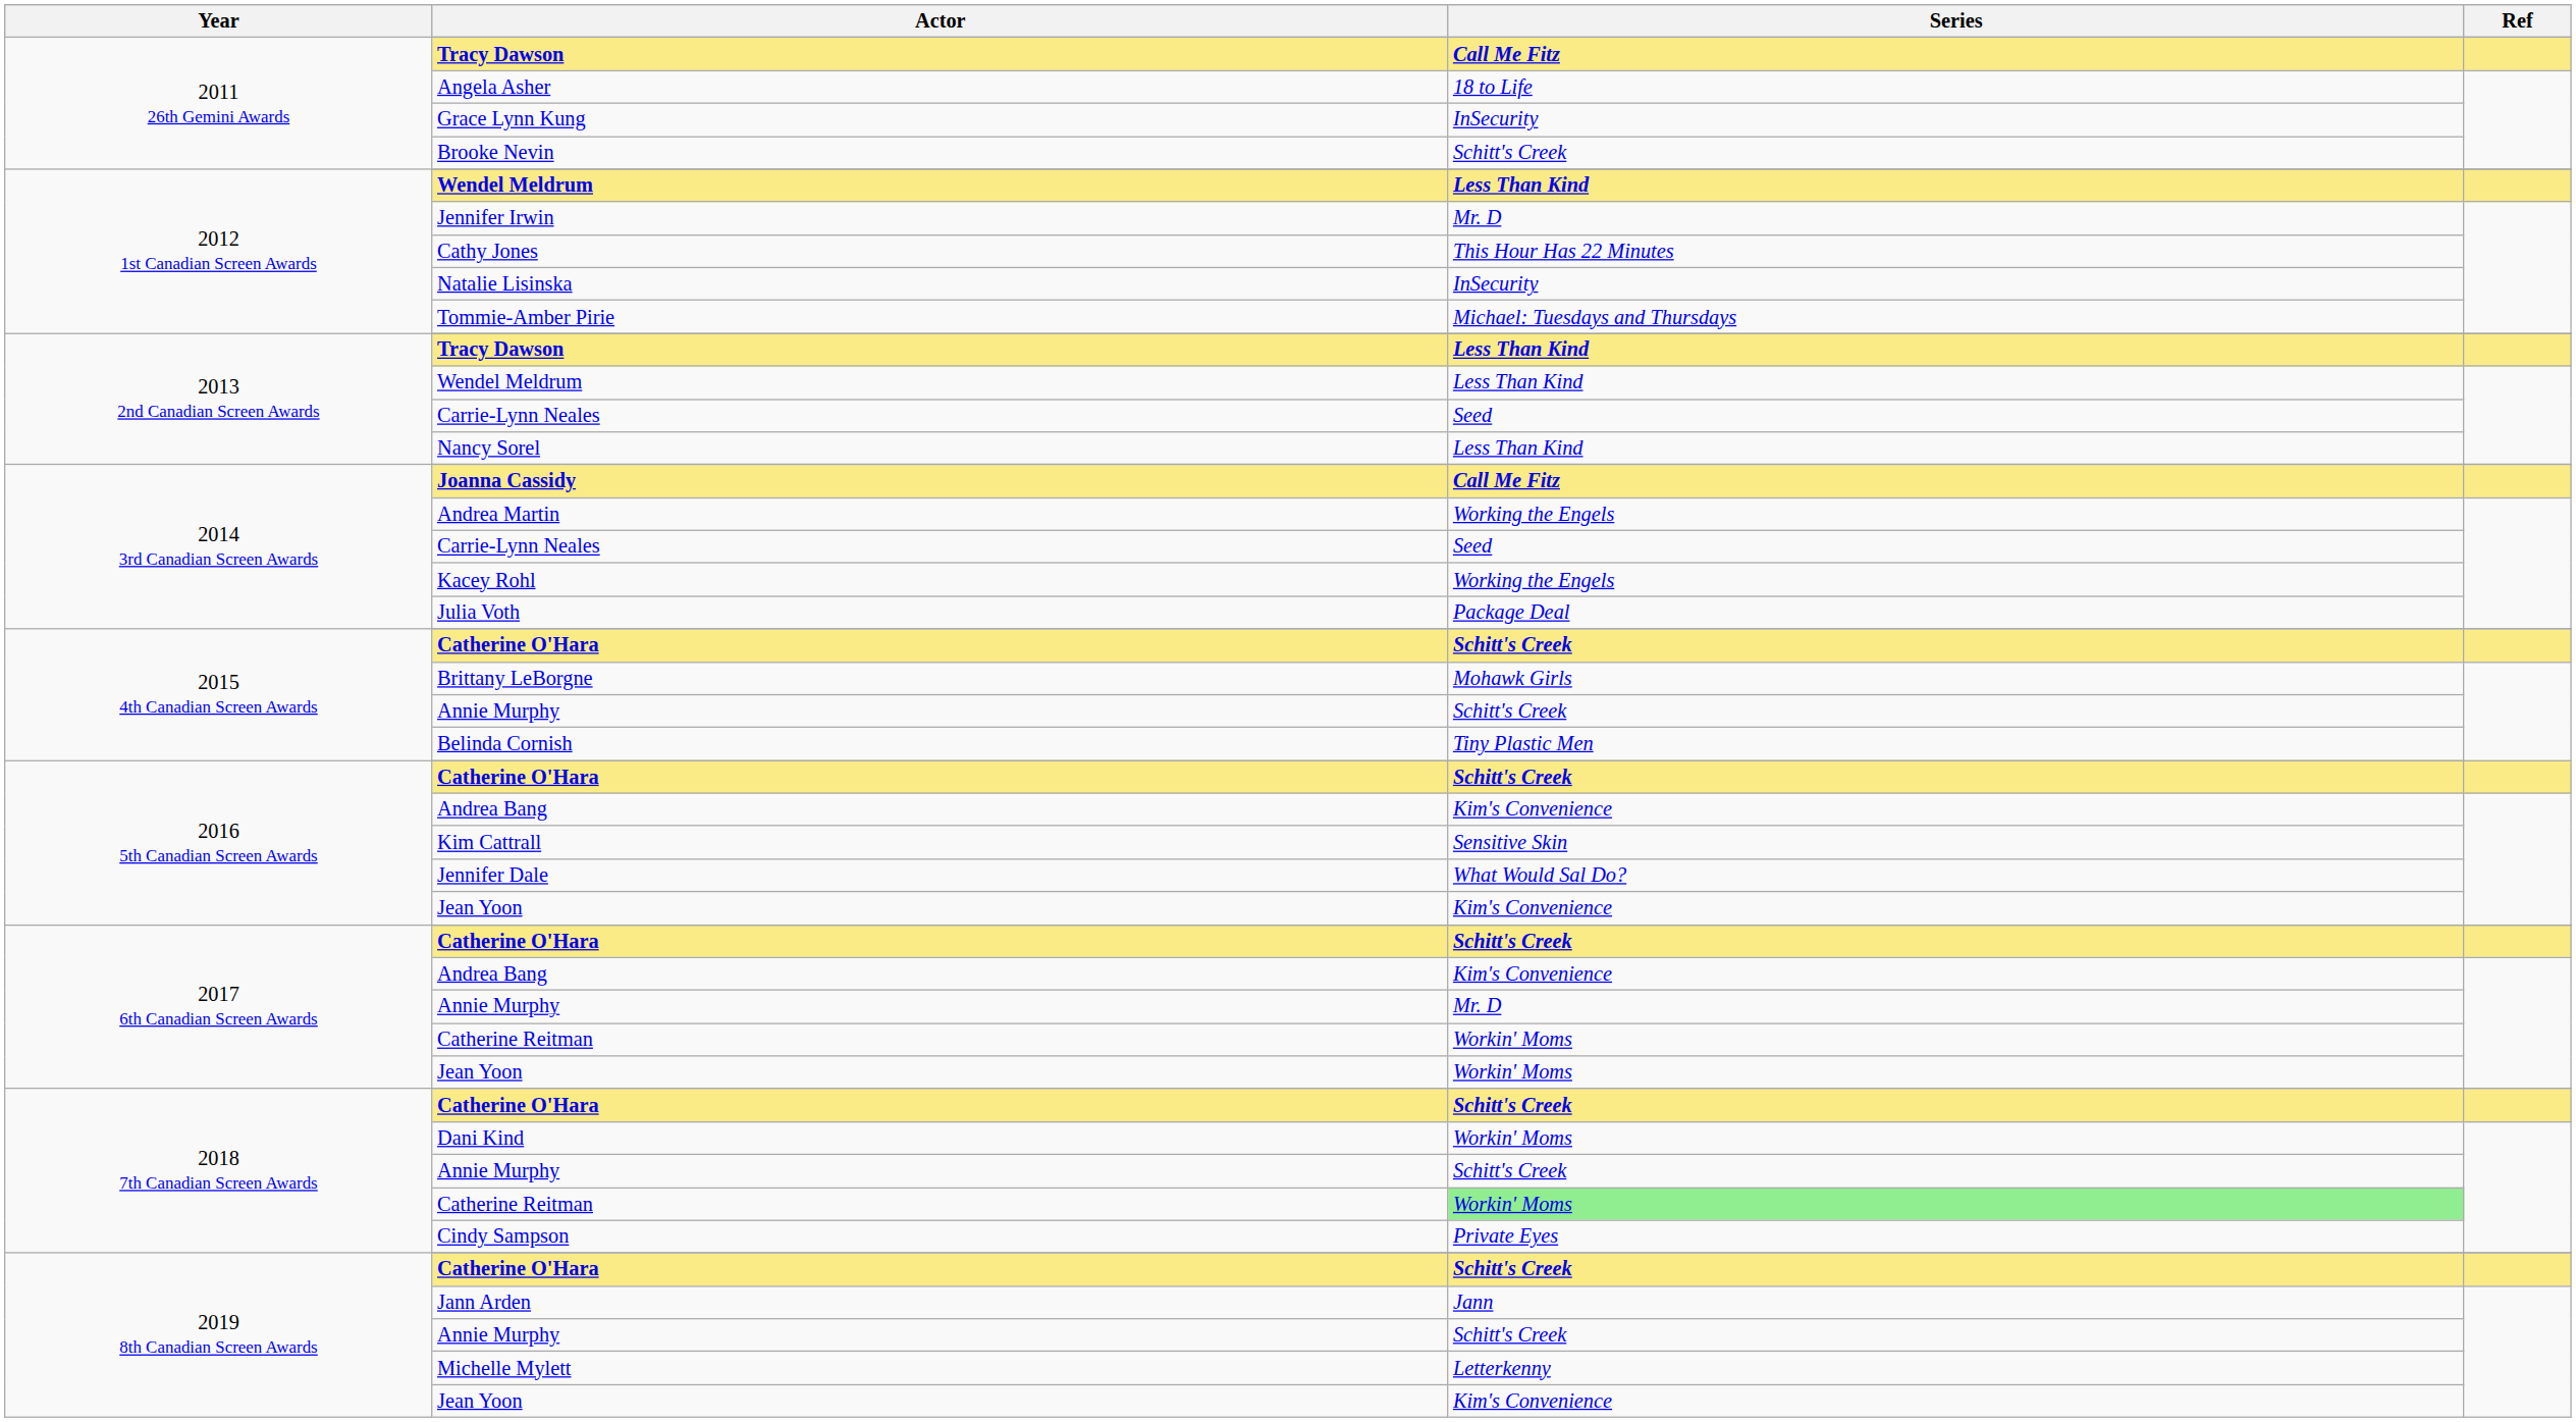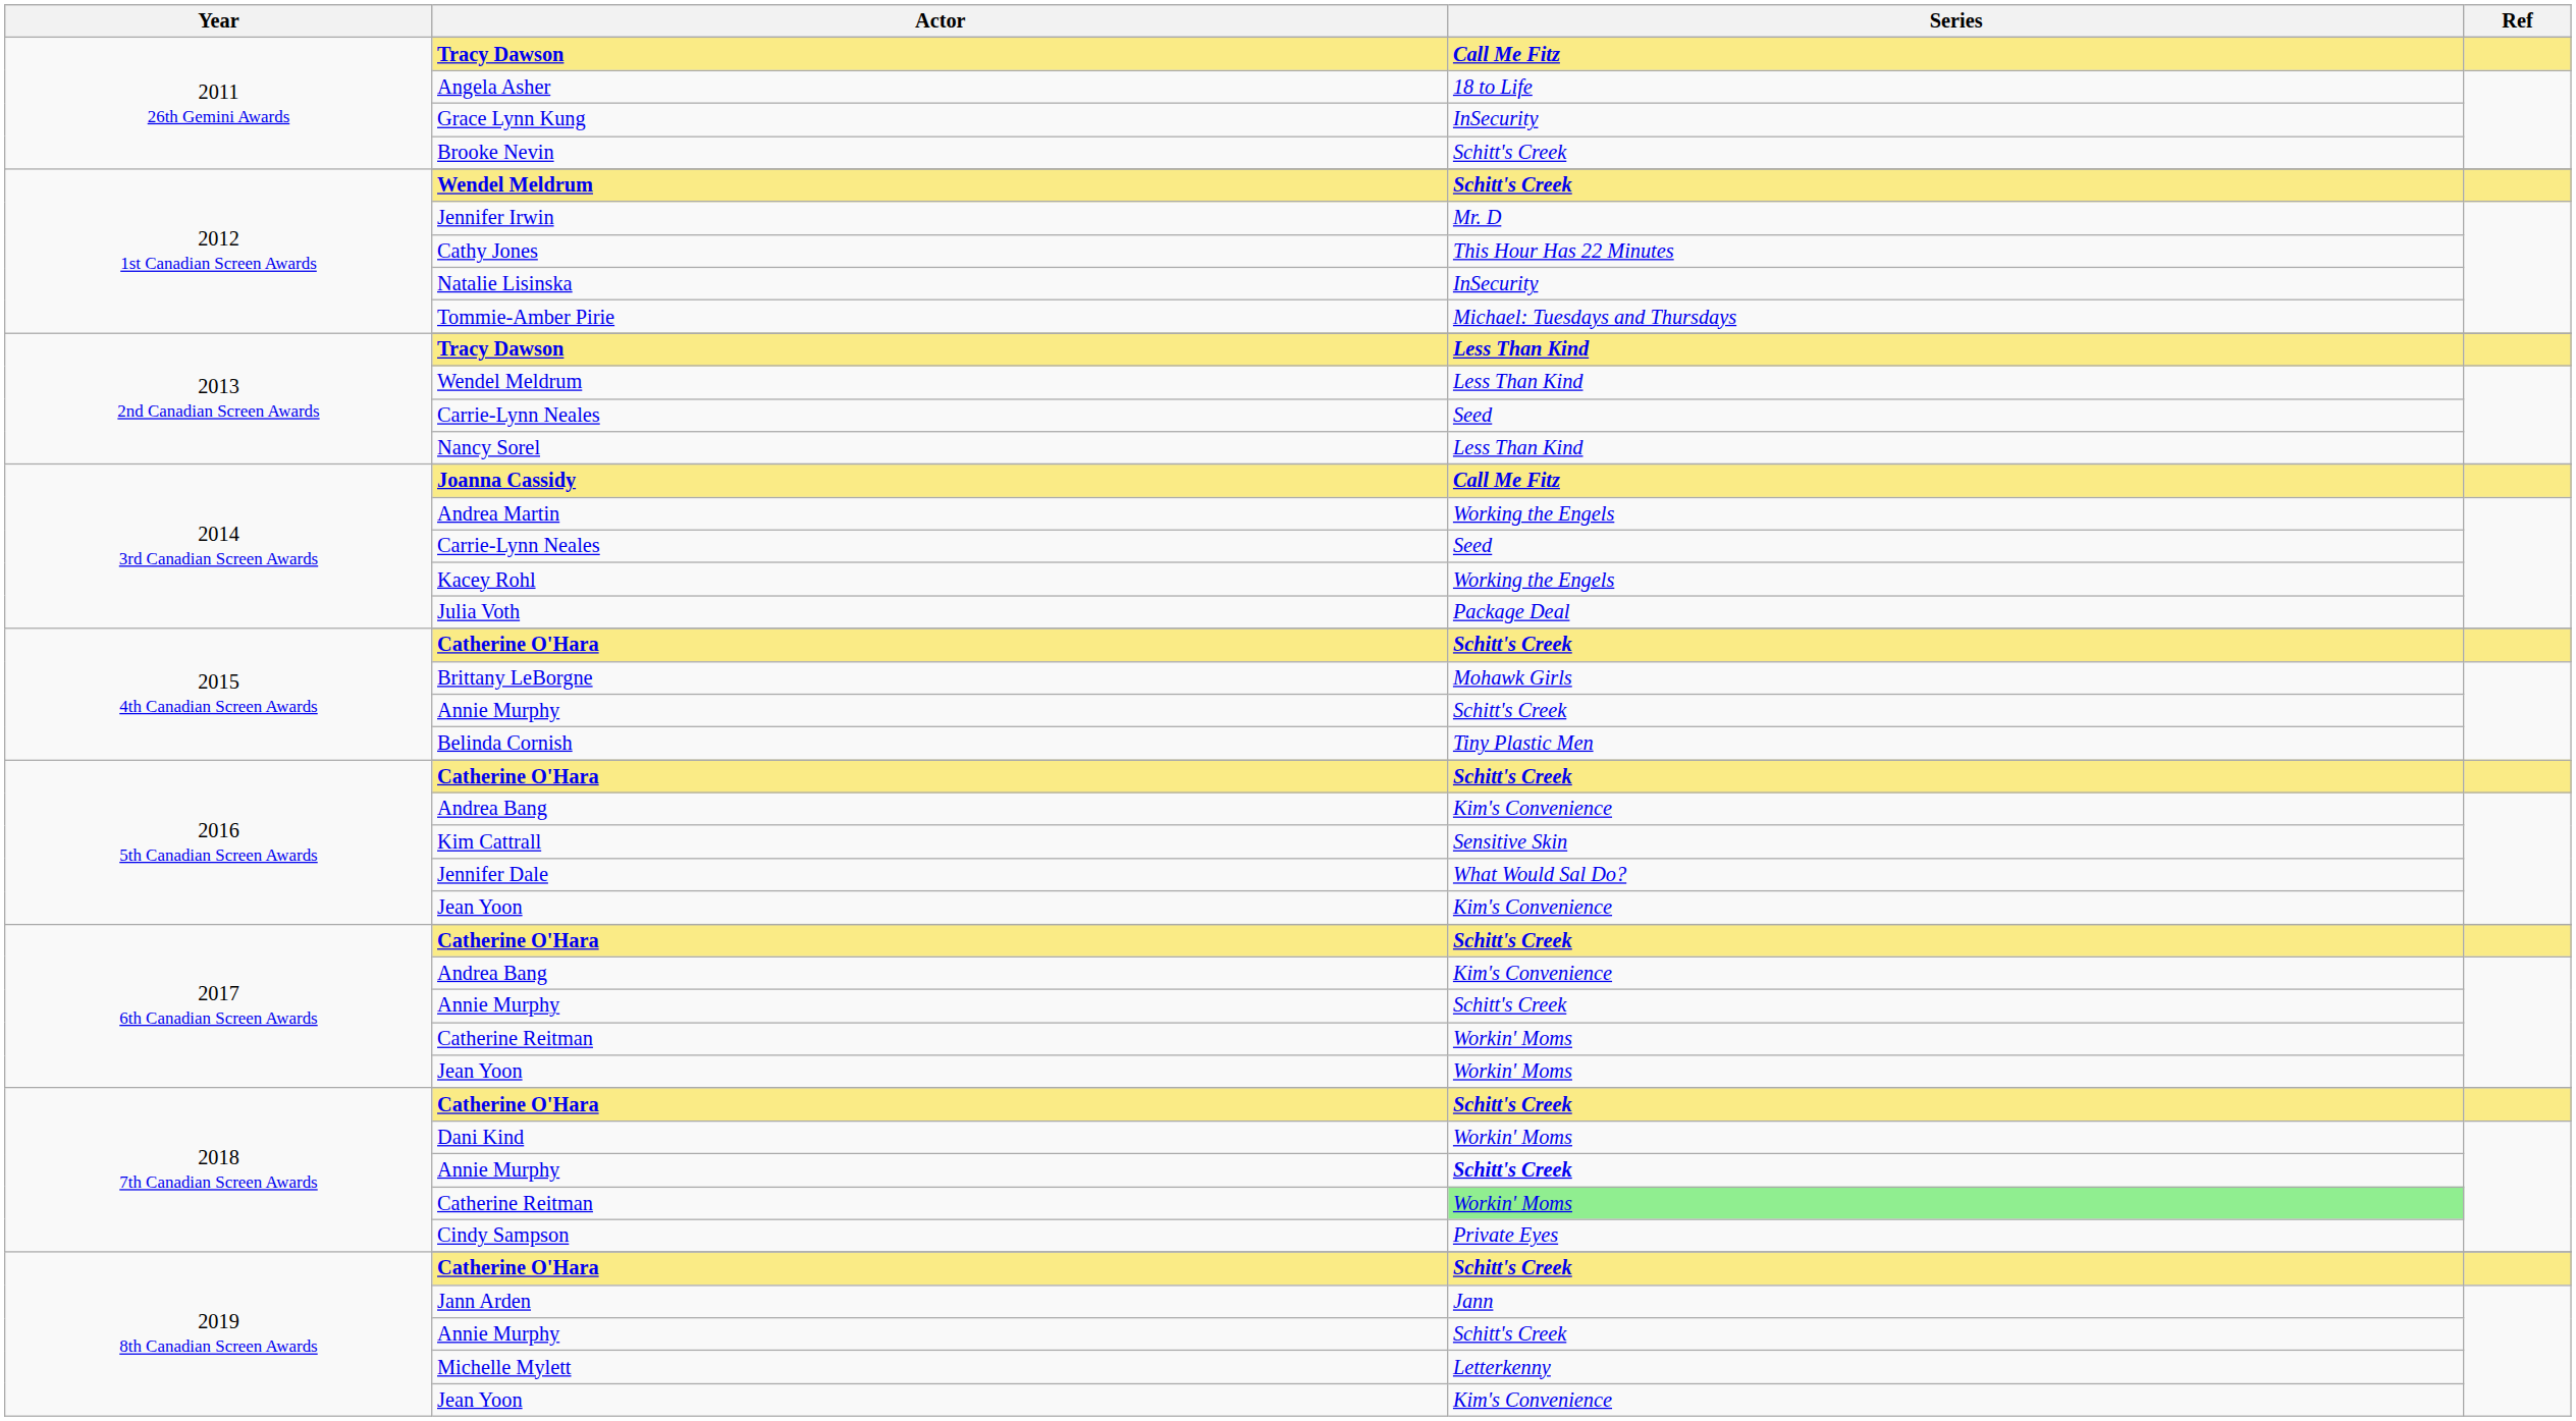 <table class="wikitable" style="width:100%;">
 <tr style="background:#bebebe;">
 <th style="width:8%;">Year</th>
 <th style="width:19%;">Actor</th>
 <th style="width:19%;">Series</th>
 <th style="width:2%;">Ref</th>
 </tr>
 <tr>
 <td rowspan="5" align="center">2011 <br> <small><a href='#'>26th Gemini Awards</a></small></td>
 </tr>
 <tr style="background:#FAEB86;">
 <td><strong><a href='#'>Tracy Dawson</a></strong></td>
 <td><strong><em><a href='#'>Call Me Fitz</a></em></strong></td>
 <td></td>
 </tr>
 <tr>
 <td><a href='#'>Angela Asher</a></td>
 <td><em><a href='#'>18 to Life</a></em></td>
 <td rowspan=3></td>
 </tr>
 <tr>
 <td><a href='#'>Grace Lynn Kung</a></td>
 <td><em><a href='#'>InSecurity</a></em></td>
 </tr>
 <tr>
 <td><a href='#'>Brooke Nevin</a></td>
 <td><em><a href='#'>Schitt's Creek</a></em></td>
 </tr>
 <tr>
 <td rowspan="6" align="center">2012 <br> <small><a href='#'>1st Canadian Screen Awards</a></small></td>
 </tr>
 <tr style="background:#FAEB86;">
 <td><strong><a href='#'>Wendel Meldrum</a></strong></td>
-<td><strong><em><a href='#'>Less Than Kind</a></em></strong></td>
+<td><strong><em><a href='#'>Schitt's Creek</a></em></strong></td>
 <td></td>
 </tr>
 <tr>
 <td><a href='#'>Jennifer Irwin</a></td>
 <td><em><a href='#'>Mr. D</a></em></td>
 <td rowspan=4></td>
 </tr>
 <tr>
 <td><a href='#'>Cathy Jones</a></td>
 <td><em><a href='#'>This Hour Has 22 Minutes</a></em></td>
 </tr>
 <tr>
 <td><a href='#'>Natalie Lisinska</a></td>
 <td><em><a href='#'>InSecurity</a></em></td>
 </tr>
 <tr>
 <td><a href='#'>Tommie-Amber Pirie</a></td>
 <td><em><a href='#'>Michael: Tuesdays and Thursdays</a></em></td>
 </tr>
 <tr>
 <td rowspan="5" align="center">2013 <br> <small><a href='#'>2nd Canadian Screen Awards</a></small></td>
 </tr>
 <tr style="background:#FAEB86;">
 <td><strong><a href='#'>Tracy Dawson</a></strong></td>
 <td><strong><em><a href='#'>Less Than Kind</a></em></strong></td>
 <td></td>
 </tr>
 <tr>
 <td><a href='#'>Wendel Meldrum</a></td>
 <td><em><a href='#'>Less Than Kind</a></em></td>
 <td rowspan=3></td>
 </tr>
 <tr>
 <td><a href='#'>Carrie-Lynn Neales</a></td>
 <td><em><a href='#'>Seed</a></em></td>
 </tr>
 <tr>
 <td><a href='#'>Nancy Sorel</a></td>
 <td><em><a href='#'>Less Than Kind</a></em></td>
 </tr>
 <tr>
 <td rowspan="6" align="center">2014 <br> <small><a href='#'>3rd Canadian Screen Awards</a></small></td>
 </tr>
 <tr style="background:#FAEB86;">
 <td><strong><a href='#'>Joanna Cassidy</a></strong></td>
 <td><strong><em><a href='#'>Call Me Fitz</a></em></strong></td>
 <td></td>
 </tr>
 <tr>
 <td><a href='#'>Andrea Martin</a></td>
 <td><em><a href='#'>Working the Engels</a></em></td>
 <td rowspan=4></td>
 </tr>
 <tr>
 <td><a href='#'>Carrie-Lynn Neales</a></td>
 <td><em><a href='#'>Seed</a></em></td>
 </tr>
 <tr>
 <td><a href='#'>Kacey Rohl</a></td>
 <td><em><a href='#'>Working the Engels</a></em></td>
 </tr>
 <tr>
 <td><a href='#'>Julia Voth</a></td>
 <td><em><a href='#'>Package Deal</a></em></td>
 </tr>
 <tr>
 <td rowspan="5" align="center">2015 <br> <small><a href='#'>4th Canadian Screen Awards</a></small></td>
 </tr>
 <tr style="background:#FAEB86;">
 <td><strong><a href='#'>Catherine O'Hara</a></strong></td>
 <td><strong><em><a href='#'>Schitt's Creek</a></em></strong></td>
 <td></td>
 </tr>
 <tr>
 <td><a href='#'>Brittany LeBorgne</a></td>
 <td><em><a href='#'>Mohawk Girls</a></em></td>
 <td rowspan=4></td>
 </tr>
 <tr>
 <td><a href='#'>Annie Murphy</a></td>
 <td><em><a href='#'>Schitt's Creek</a></em></td>
 </tr>
 <tr>
 <td><a href='#'>Belinda Cornish</a></td>
 <td><em><a href='#'>Tiny Plastic Men</a></em></td>
 </tr>
 <tr>
 <td rowspan="6" align="center">2016 <br> <small><a href='#'>5th Canadian Screen Awards</a></small></td>
 </tr>
 <tr style="background:#FAEB86;">
 <td><strong><a href='#'>Catherine O'Hara</a></strong></td>
 <td><strong><em><a href='#'>Schitt's Creek</a></em></strong></td>
 <td></td>
 </tr>
 <tr>
 <td><a href='#'>Andrea Bang</a></td>
 <td><em><a href='#'>Kim's Convenience</a></em></td>
 <td rowspan=4></td>
 </tr>
 <tr>
 <td><a href='#'>Kim Cattrall</a></td>
 <td><em><a href='#'>Sensitive Skin</a></em></td>
 </tr>
 <tr>
 <td><a href='#'>Jennifer Dale</a></td>
 <td><em><a href='#'>What Would Sal Do?</a></em></td>
 </tr>
 <tr>
 <td><a href='#'>Jean Yoon</a></td>
 <td><em><a href='#'>Kim's Convenience</a></em></td>
 </tr>
 <tr>
 <td rowspan="6" align="center">2017 <br> <small><a href='#'>6th Canadian Screen Awards</a></small></td>
 </tr>
 <tr style="background:#FAEB86;">
 <td><strong><a href='#'>Catherine O'Hara</a></strong></td>
 <td><strong><em><a href='#'>Schitt's Creek</a></em></strong></td>
 <td></td>
 </tr>
 <tr>
 <td><a href='#'>Andrea Bang</a></td>
 <td><em><a href='#'>Kim's Convenience</a></em></td>
 <td rowspan=4></td>
 </tr>
 <tr>
 <td><a href='#'>Annie Murphy</a></td>
-<td><em><a href='#'>Mr. D</a></em></td>
+<td><em><a href='#'>Schitt's Creek</a></em></td>
 </tr>
 <tr>
 <td><a href='#'>Catherine Reitman</a></td>
 <td><em><a href='#'>Workin' Moms</a></em></td>
 </tr>
 <tr>
 <td><a href='#'>Jean Yoon</a></td>
 <td><em><a href='#'>Workin' Moms</a></em></td>
 </tr>
 <tr>
 <td rowspan="6" align="center">2018 <br> <small><a href='#'>7th Canadian Screen Awards</a></small></td>
 </tr>
 <tr style="background:#FAEB86;">
 <td><strong><a href='#'>Catherine O'Hara</a></strong></td>
 <td><strong><em><a href='#'>Schitt's Creek</a></em></strong></td>
 <td></td>
 </tr>
 <tr>
 <td><a href='#'>Dani Kind</a></td>
 <td><em><a href='#'>Workin' Moms</a></em></td>
 <td rowspan=4></td>
 </tr>
 <tr>
 <td><a href='#'>Annie Murphy</a></td>
-<td><em><a href='#'>Schitt's Creek</a></em></td>
+<td><strong><em><a href='#'>Schitt's Creek</a></em></strong></td>
 </tr>
 <tr>
 <td><a href='#'>Catherine Reitman</a></td>
 <td style="background: lightgreen;"><em><a href='#'>Workin' Moms</a></em></td>
 </tr>
 <tr>
 <td><a href='#'>Cindy Sampson</a></td>
 <td><em><a href='#'>Private Eyes</a></em></td>
 </tr>
 <tr>
 <td rowspan="6" align="center">2019 <br> <small><a href='#'>8th Canadian Screen Awards</a></small></td>
 </tr>
 <tr style="background:#FAEB86;">
 <td><strong><a href='#'>Catherine O'Hara</a></strong></td>
 <td><strong><em><a href='#'>Schitt's Creek</a></em></strong></td>
 <td></td>
 </tr>
 <tr>
 <td><a href='#'>Jann Arden</a></td>
 <td><em><a href='#'>Jann</a></em></td>
 <td rowspan=4></td>
 </tr>
 <tr>
 <td><a href='#'>Annie Murphy</a></td>
 <td><em><a href='#'>Schitt's Creek</a></em></td>
 </tr>
 <tr>
 <td><a href='#'>Michelle Mylett</a></td>
 <td><em><a href='#'>Letterkenny</a></em></td>
 </tr>
 <tr>
 <td><a href='#'>Jean Yoon</a></td>
 <td><em><a href='#'>Kim's Convenience</a></em></td>
 </tr>
 </table>
